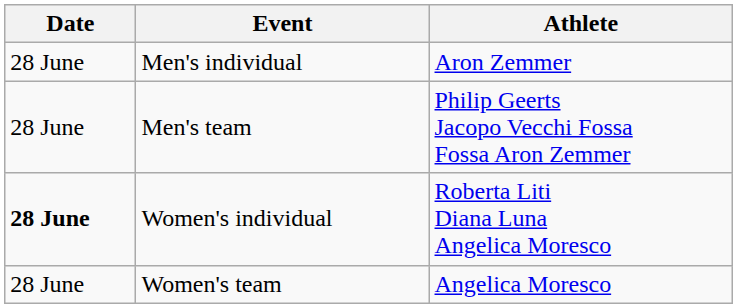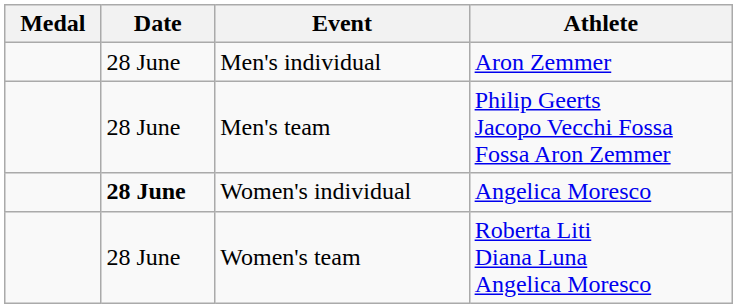 <table class="wikitable sortable" width=55% style="font-size:100%; text-align:left;">
 <tr>
+<th>Medal</th>
 <th>Date</th>
 <th>Event</th>
 <th>Athlete</th>
 </tr>
 <tr>
+<td></td>
 <td>28 June</td>
 <td>Men's individual</td>
 <td><a href='#'>Aron Zemmer</a></td>
 </tr>
 <tr>
+<td></td>
 <td>28 June</td>
 <td>Men's team</td>
 <td><a href='#'>Philip Geerts</a><br><a href='#'>Jacopo Vecchi Fossa</a><br><a href='#'>Fossa Aron Zemmer</a></td>
 </tr>
 <tr>
+<td></td>
 <td><strong>28 June</strong></td>
 <td>Women's individual</td>
+<td><a href='#'>Angelica Moresco</a></td>
+</tr>
+<tr>
+<td></td>
+<td>28 June</td>
+<td>Women's team</td>
 <td><a href='#'>Roberta Liti</a><br><a href='#'>Diana Luna</a><br><a href='#'>Angelica Moresco</a></td>
 </tr>
-<tr>
-<td>28 June</td>
-<td>Women's team</td>
-<td><a href='#'>Angelica Moresco</a></td>
-</tr>
 </table>
